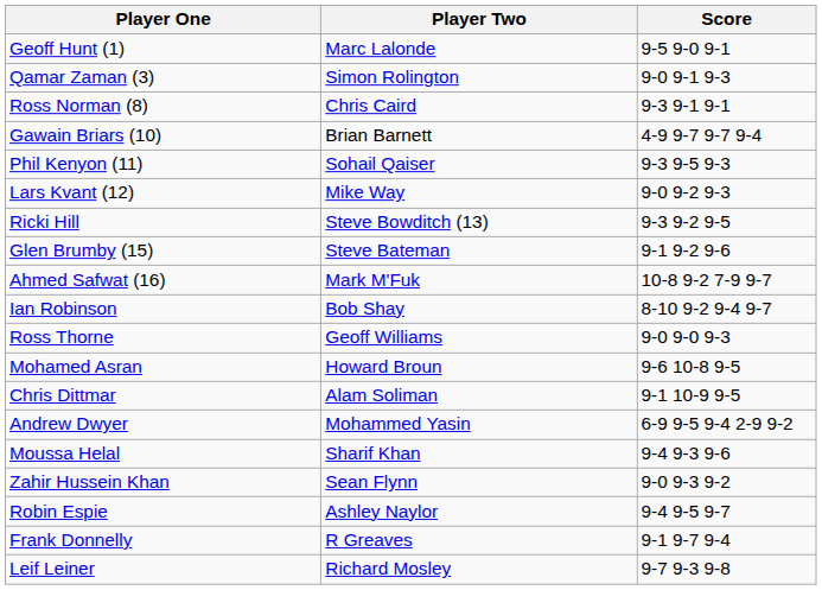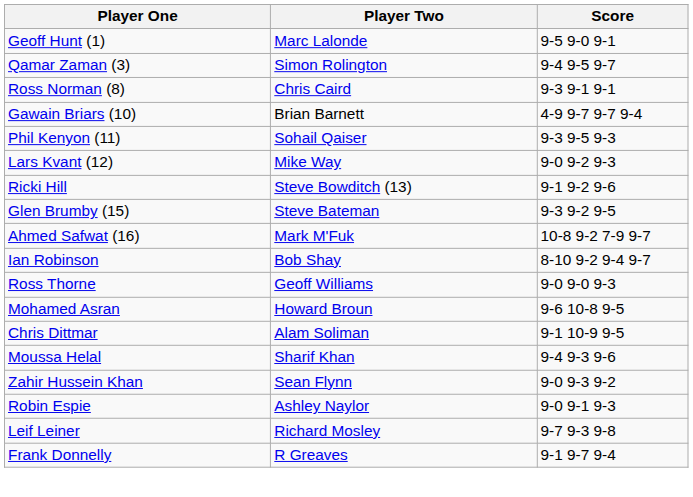 <table class="wikitable">
 <tr>
 <th width=270>Player One</th>
 <th width=270>Player Two</th>
 <th width=150>Score</th>
 </tr>
 <tr>
 <td> <a href='#'>Geoff Hunt</a> (1)</td>
 <td> <a href='#'>Marc Lalonde</a></td>
 <td>9-5 9-0 9-1</td>
 </tr>
 <tr>
 <td> <a href='#'>Qamar Zaman</a> (3)</td>
 <td> <a href='#'>Simon Rolington</a></td>
-<td>9-0 9-1 9-3</td>
+<td>9-4 9-5 9-7</td>
 </tr>
 <tr>
 <td> <a href='#'>Ross Norman</a> (8)</td>
 <td> <a href='#'>Chris Caird</a></td>
 <td>9-3 9-1 9-1</td>
 </tr>
 <tr>
 <td> <a href='#'>Gawain Briars</a> (10)</td>
 <td> Brian Barnett</td>
 <td>4-9 9-7 9-7 9-4</td>
 </tr>
 <tr>
 <td> <a href='#'>Phil Kenyon</a> (11)</td>
 <td> <a href='#'>Sohail Qaiser</a></td>
 <td>9-3 9-5 9-3</td>
 </tr>
 <tr>
 <td> <a href='#'>Lars Kvant</a> (12)</td>
 <td> <a href='#'>Mike Way</a></td>
 <td>9-0 9-2 9-3</td>
 </tr>
 <tr>
 <td> <a href='#'>Ricki Hill</a></td>
 <td> <a href='#'>Steve Bowditch</a> (13)</td>
-<td>9-3 9-2 9-5</td>
+<td>9-1 9-2 9-6</td>
 </tr>
 <tr>
 <td> <a href='#'>Glen Brumby</a> (15)</td>
 <td> <a href='#'>Steve Bateman</a></td>
-<td>9-1 9-2 9-6</td>
+<td>9-3 9-2 9-5</td>
 </tr>
 <tr>
 <td> <a href='#'>Ahmed Safwat</a> (16)</td>
 <td> <a href='#'>Mark M'Fuk</a></td>
 <td>10-8 9-2 7-9 9-7</td>
 </tr>
 <tr>
 <td> <a href='#'>Ian Robinson</a></td>
 <td> <a href='#'>Bob Shay</a></td>
 <td>8-10 9-2 9-4 9-7</td>
 </tr>
 <tr>
 <td> <a href='#'>Ross Thorne</a></td>
 <td> <a href='#'>Geoff Williams</a></td>
 <td>9-0 9-0 9-3</td>
 </tr>
 <tr>
 <td> <a href='#'>Mohamed Asran</a></td>
 <td> <a href='#'>Howard Broun</a></td>
 <td>9-6 10-8 9-5</td>
 </tr>
 <tr>
 <td> <a href='#'>Chris Dittmar</a></td>
 <td> <a href='#'>Alam Soliman</a></td>
 <td>9-1 10-9 9-5</td>
 </tr>
 <tr>
-<td> <a href='#'>Andrew Dwyer</a></td>
-<td> <a href='#'>Mohammed Yasin</a></td>
-<td>6-9 9-5 9-4 2-9 9-2</td>
-</tr>
-<tr>
 <td> <a href='#'>Moussa Helal</a></td>
 <td> <a href='#'>Sharif Khan</a></td>
 <td>9-4 9-3 9-6</td>
 </tr>
 <tr>
 <td> <a href='#'>Zahir Hussein Khan</a></td>
 <td> <a href='#'>Sean Flynn</a></td>
 <td>9-0 9-3 9-2</td>
 </tr>
 <tr>
 <td> <a href='#'>Robin Espie</a></td>
 <td> <a href='#'>Ashley Naylor</a></td>
-<td>9-4 9-5 9-7</td>
+<td>9-0 9-1 9-3</td>
+</tr>
+<tr>
+<td> <a href='#'>Leif Leiner</a></td>
+<td> <a href='#'>Richard Mosley</a></td>
+<td>9-7 9-3 9-8</td>
 </tr>
 <tr>
 <td> <a href='#'>Frank Donnelly</a></td>
 <td> <a href='#'>R Greaves</a></td>
 <td>9-1 9-7 9-4</td>
 </tr>
-<tr>
-<td> <a href='#'>Leif Leiner</a></td>
-<td> <a href='#'>Richard Mosley</a></td>
-<td>9-7 9-3 9-8</td>
-</tr>
 </table>
